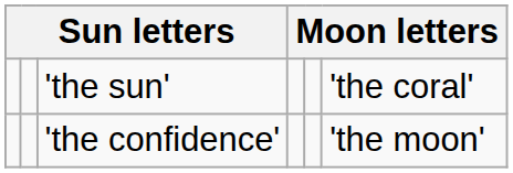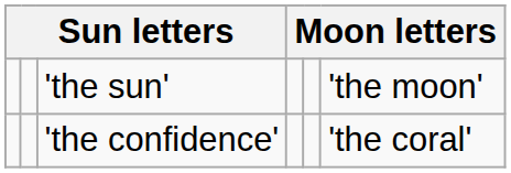 <table class="wikitable">
 <tr>
 <th colspan="3">Sun letters</th>
 <th colspan="3">Moon letters</th>
 </tr>
 <tr>
 <td><span></span></td>
 <td><em></em></td>
 <td>'the sun'</td>
 <td><span></span></td>
 <td><em></em></td>
-<td>'the coral'</td>
+<td>'the moon'</td>
 </tr>
 <tr>
 <td><span></span></td>
 <td><em></em></td>
 <td>'the confidence'</td>
 <td><span></span></td>
 <td><em></em></td>
-<td>'the moon'</td>
+<td>'the coral'</td>
 </tr>
 </table>
